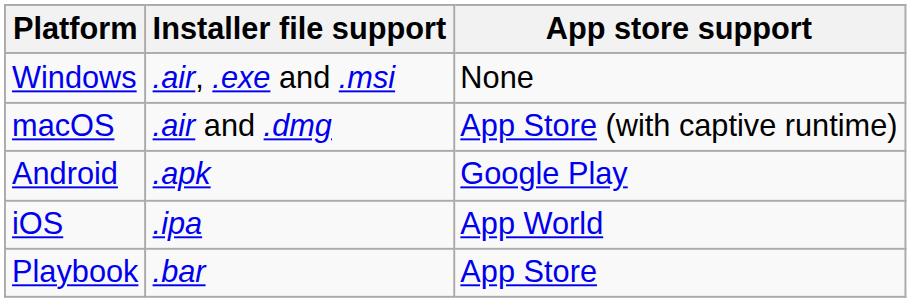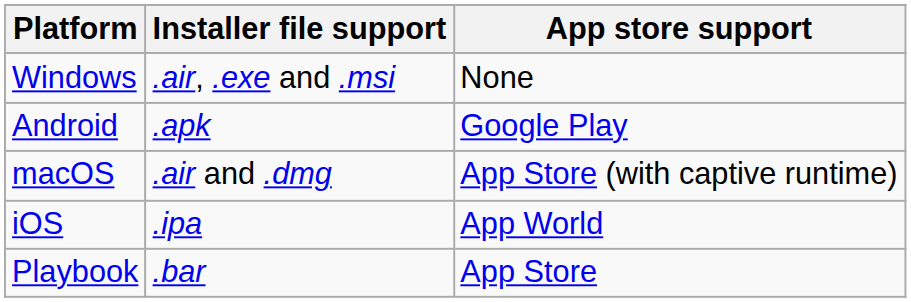 <table class="wikitable sortable">
 <tr>
 <th>Platform</th>
 <th>Installer file support</th>
 <th>App store support</th>
 </tr>
 <tr>
 <td><a href='#'>Windows</a></td>
 <td><em><a href='#'>.air</a></em>, <em><a href='#'>.exe</a></em> and <em><a href='#'>.msi</a></em></td>
 <td>None</td>
 </tr>
 <tr>
+<td><a href='#'>Android</a></td>
+<td><em><a href='#'>.apk</a></em></td>
+<td><a href='#'>Google Play</a></td>
+</tr>
+<tr>
 <td><a href='#'>macOS</a></td>
 <td><em><a href='#'>.air</a></em> and <em><a href='#'>.dmg</a></em></td>
 <td><a href='#'>App Store</a> (with captive runtime)</td>
-</tr>
-<tr>
-<td><a href='#'>Android</a></td>
-<td><em><a href='#'>.apk</a></em></td>
-<td><a href='#'>Google Play</a></td>
 </tr>
 <tr>
 <td><a href='#'>iOS</a></td>
 <td><em><a href='#'>.ipa</a></em></td>
 <td><a href='#'>App World</a></td>
 </tr>
 <tr>
 <td><a href='#'>Playbook</a></td>
 <td><em><a href='#'>.bar</a></em></td>
 <td><a href='#'>App Store</a></td>
 </tr>
 </table>
